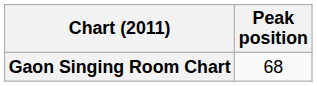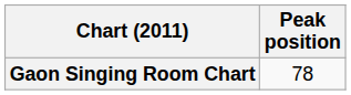 <table class="wikitable plainrowheaders sortable" style="text-align:center;" border="1">
 <tr>
 <th scope="col">Chart (2011)</th>
 <th scope="col">Peak<br>position</th>
 </tr>
 <tr>
 <th scope="row">Gaon Singing Room Chart</th>
-<td>68</td>
+<td>78</td>
 </tr>
 </table>
